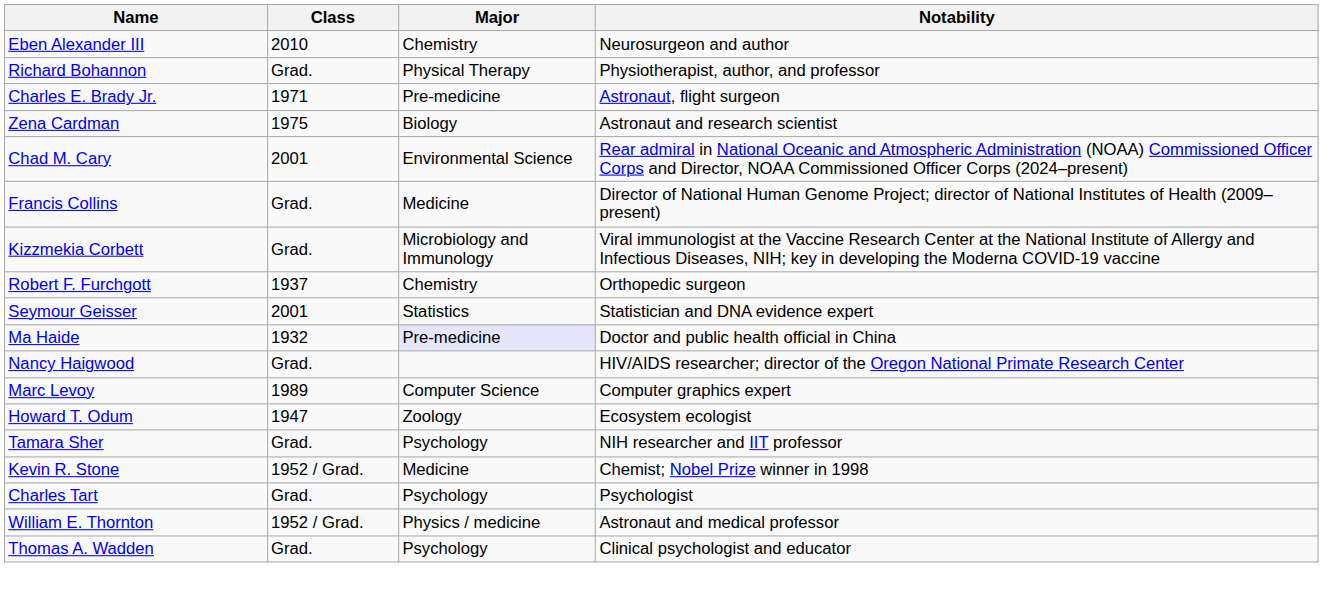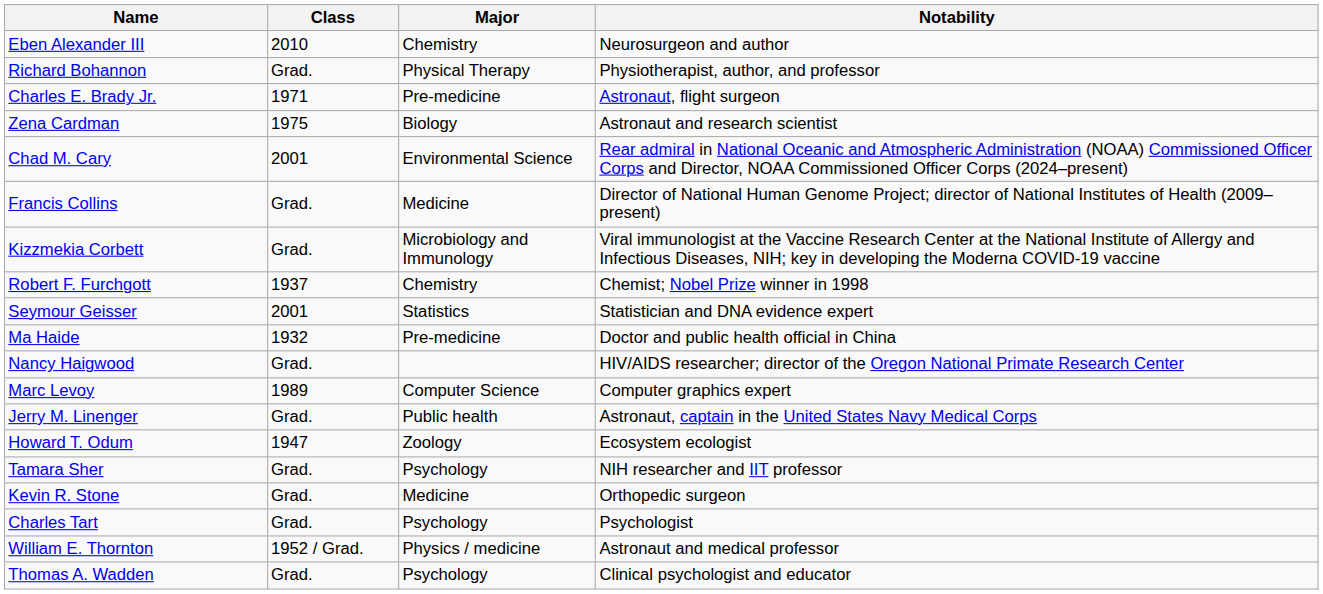 <table class="wikitable" width="100%">
 <tr>
 <th width="20%">Name</th>
 <th width="10%">Class</th>
 <th width="15%">Major</th>
 <th width="55%">Notability</th>
 </tr>
 <tr>
 <td><a href='#'>Eben Alexander III</a></td>
 <td>2010</td>
 <td>Chemistry</td>
 <td>Neurosurgeon and author</td>
 </tr>
 <tr>
 <td><a href='#'>Richard Bohannon</a></td>
 <td>Grad.</td>
 <td>Physical Therapy</td>
 <td>Physiotherapist, author, and professor</td>
 </tr>
 <tr>
 <td><a href='#'>Charles E. Brady Jr.</a></td>
 <td>1971</td>
 <td>Pre-medicine</td>
 <td><a href='#'>Astronaut</a>, flight surgeon</td>
 </tr>
 <tr>
 <td><a href='#'>Zena Cardman</a></td>
 <td>1975</td>
 <td>Biology</td>
 <td>Astronaut and research scientist</td>
 </tr>
 <tr>
 <td><a href='#'>Chad M. Cary</a></td>
 <td>2001</td>
 <td>Environmental Science</td>
 <td><a href='#'>Rear admiral</a> in <a href='#'>National Oceanic and Atmospheric Administration</a> (NOAA) <a href='#'>Commissioned Officer Corps</a> and Director, NOAA Commissioned Officer Corps (2024–present)</td>
 </tr>
 <tr>
 <td><a href='#'>Francis Collins</a></td>
 <td>Grad.</td>
 <td>Medicine</td>
 <td>Director of National Human Genome Project; director of National Institutes of Health (2009–present)</td>
 </tr>
 <tr>
 <td><a href='#'>Kizzmekia Corbett</a></td>
 <td>Grad.</td>
 <td>Microbiology and Immunology</td>
 <td>Viral immunologist at the Vaccine Research Center at the National Institute of Allergy and Infectious Diseases, NIH; key in developing the Moderna COVID-19 vaccine</td>
 </tr>
 <tr>
 <td><a href='#'>Robert F. Furchgott</a></td>
 <td>1937</td>
 <td>Chemistry</td>
-<td>Orthopedic surgeon</td>
+<td>Chemist; <a href='#'>Nobel Prize</a> winner in 1998</td>
 </tr>
 <tr>
 <td><a href='#'>Seymour Geisser</a></td>
 <td>2001</td>
 <td>Statistics</td>
 <td>Statistician and DNA evidence expert</td>
 </tr>
 <tr>
 <td><a href='#'>Ma Haide</a></td>
 <td>1932</td>
-<td style="background: lavender;">Pre-medicine</td>
+<td>Pre-medicine</td>
 <td>Doctor and public health official in China</td>
 </tr>
 <tr>
 <td><a href='#'>Nancy Haigwood</a></td>
 <td>Grad.</td>
 <td></td>
 <td>HIV/AIDS researcher; director of the <a href='#'>Oregon National Primate Research Center</a></td>
 </tr>
 <tr>
 <td><a href='#'>Marc Levoy</a></td>
 <td>1989</td>
 <td>Computer Science</td>
 <td>Computer graphics expert</td>
 </tr>
 <tr>
+<td><a href='#'>Jerry M. Linenger</a></td>
+<td>Grad.</td>
+<td>Public health</td>
+<td>Astronaut, <a href='#'>captain</a> in the <a href='#'>United States Navy Medical Corps</a></td>
+</tr>
+<tr>
 <td><a href='#'>Howard T. Odum</a></td>
 <td>1947</td>
 <td>Zoology</td>
 <td>Ecosystem ecologist</td>
 </tr>
 <tr>
 <td><a href='#'>Tamara Sher</a></td>
 <td>Grad.</td>
 <td>Psychology</td>
 <td>NIH researcher and <a href='#'>IIT</a> professor</td>
 </tr>
 <tr>
 <td><a href='#'>Kevin R. Stone</a></td>
-<td>1952 / Grad.</td>
+<td>Grad.</td>
 <td>Medicine</td>
-<td>Chemist; <a href='#'>Nobel Prize</a> winner in 1998</td>
+<td>Orthopedic surgeon</td>
 </tr>
 <tr>
 <td><a href='#'>Charles Tart</a></td>
 <td>Grad.</td>
 <td>Psychology</td>
 <td>Psychologist</td>
 </tr>
 <tr>
 <td><a href='#'>William E. Thornton</a></td>
 <td>1952 / Grad.</td>
 <td>Physics / medicine</td>
 <td>Astronaut and medical professor</td>
 </tr>
 <tr>
 <td><a href='#'>Thomas A. Wadden</a></td>
 <td>Grad.</td>
 <td>Psychology</td>
 <td>Clinical psychologist and educator</td>
 </tr>
 </table>
